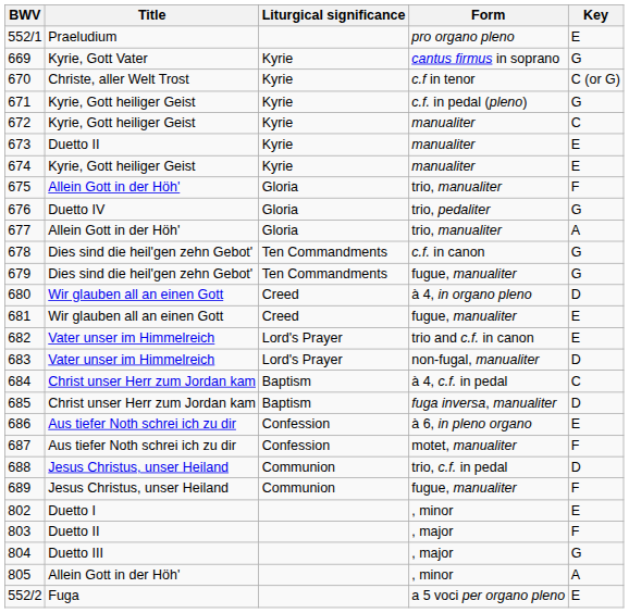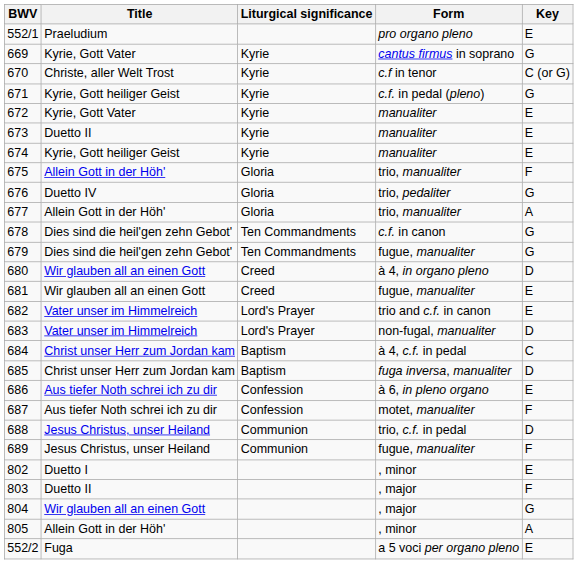 <table class="wikitable">
 <tr>
 <th>BWV</th>
 <th>Title</th>
 <th>Liturgical significance</th>
 <th>Form</th>
 <th>Key</th>
 </tr>
 <tr>
 <td>552/1</td>
 <td>Praeludium</td>
 <td></td>
 <td><em>pro organo pleno</em></td>
 <td>E</td>
 </tr>
 <tr>
 <td>669</td>
 <td>Kyrie, Gott Vater</td>
 <td>Kyrie</td>
 <td><em><a href='#'>cantus firmus</a></em> in soprano</td>
 <td>G</td>
 </tr>
 <tr>
 <td>670</td>
 <td>Christe, aller Welt Trost</td>
 <td>Kyrie</td>
 <td><em>c.f</em> in tenor</td>
 <td>C (or G)</td>
 </tr>
 <tr>
 <td>671</td>
 <td>Kyrie, Gott heiliger Geist</td>
 <td>Kyrie</td>
 <td><em>c.f.</em> in pedal (<em>pleno</em>)</td>
 <td>G</td>
 </tr>
 <tr>
 <td>672</td>
-<td>Kyrie, Gott heiliger Geist</td>
+<td>Kyrie, Gott Vater</td>
 <td>Kyrie</td>
 <td> <em>manualiter</em></td>
-<td>C</td>
+<td>E</td>
 </tr>
 <tr>
 <td>673</td>
 <td>Duetto II</td>
 <td>Kyrie</td>
 <td> <em>manualiter</em></td>
 <td>E</td>
 </tr>
 <tr>
 <td>674</td>
 <td>Kyrie, Gott heiliger Geist</td>
 <td>Kyrie</td>
 <td> <em>manualiter</em></td>
 <td>E</td>
 </tr>
 <tr>
 <td>675</td>
 <td><a href='#'>Allein Gott in der Höh'</a></td>
 <td>Gloria</td>
 <td>trio, <em>manualiter</em></td>
 <td>F</td>
 </tr>
 <tr>
 <td>676</td>
 <td>Duetto IV</td>
 <td>Gloria</td>
 <td>trio, <em>pedaliter</em></td>
 <td>G</td>
 </tr>
 <tr>
 <td>677</td>
 <td>Allein Gott in der Höh'</td>
 <td>Gloria</td>
 <td>trio, <em>manualiter</em></td>
 <td>A</td>
 </tr>
 <tr>
 <td>678</td>
 <td>Dies sind die heil'gen zehn Gebot'</td>
 <td>Ten Commandments</td>
 <td><em>c.f.</em> in canon</td>
 <td>G</td>
 </tr>
 <tr>
 <td>679</td>
 <td>Dies sind die heil'gen zehn Gebot'</td>
 <td>Ten Commandments</td>
 <td>fugue, <em>manualiter</em></td>
 <td>G</td>
 </tr>
 <tr>
 <td>680</td>
 <td><a href='#'>Wir glauben all an einen Gott</a></td>
 <td>Creed</td>
 <td>à 4, <em>in organo pleno</em></td>
 <td>D</td>
 </tr>
 <tr>
 <td>681</td>
 <td>Wir glauben all an einen Gott</td>
 <td>Creed</td>
 <td>fugue, <em>manualiter</em></td>
 <td>E</td>
 </tr>
 <tr>
 <td>682</td>
 <td><a href='#'>Vater unser im Himmelreich</a></td>
 <td>Lord's Prayer</td>
 <td>trio and <em>c.f.</em> in canon</td>
 <td>E</td>
 </tr>
 <tr>
 <td>683</td>
 <td><a href='#'>Vater unser im Himmelreich</a></td>
 <td>Lord's Prayer</td>
 <td>non-fugal, <em>manualiter</em></td>
 <td>D</td>
 </tr>
 <tr>
 <td>684</td>
 <td><a href='#'>Christ unser Herr zum Jordan kam</a></td>
 <td>Baptism</td>
 <td>à 4, <em>c.f.</em> in pedal</td>
 <td>C</td>
 </tr>
 <tr>
 <td>685</td>
 <td>Christ unser Herr zum Jordan kam</td>
 <td>Baptism</td>
 <td><em>fuga inversa</em>, <em>manualiter</em></td>
 <td>D</td>
 </tr>
 <tr>
 <td>686</td>
 <td><a href='#'>Aus tiefer Noth schrei ich zu dir</a></td>
 <td>Confession</td>
 <td>à 6, <em>in pleno organo</em></td>
 <td>E</td>
 </tr>
 <tr>
 <td>687</td>
 <td>Aus tiefer Noth schrei ich zu dir</td>
 <td>Confession</td>
 <td>motet, <em>manualiter</em></td>
 <td>F</td>
 </tr>
 <tr>
 <td>688</td>
 <td><a href='#'>Jesus Christus, unser Heiland</a></td>
 <td>Communion</td>
 <td>trio, <em>c.f.</em> in pedal</td>
 <td>D</td>
 </tr>
 <tr>
 <td>689</td>
 <td>Jesus Christus, unser Heiland</td>
 <td>Communion</td>
 <td>fugue, <em>manualiter</em></td>
 <td>F</td>
 </tr>
 <tr>
 <td>802</td>
 <td>Duetto I</td>
 <td></td>
 <td>, minor</td>
 <td>E</td>
 </tr>
 <tr>
 <td>803</td>
 <td>Duetto II</td>
 <td></td>
 <td>, major</td>
 <td>F</td>
 </tr>
 <tr>
 <td>804</td>
-<td>Duetto III</td>
+<td><a href='#'>Wir glauben all an einen Gott</a></td>
 <td></td>
 <td>, major</td>
 <td>G</td>
 </tr>
 <tr>
 <td>805</td>
 <td>Allein Gott in der Höh'</td>
 <td></td>
 <td>, minor</td>
 <td>A</td>
 </tr>
 <tr>
 <td>552/2</td>
 <td>Fuga</td>
 <td></td>
 <td>a 5 voci <em>per organo pleno</em></td>
 <td>E</td>
 </tr>
 </table>
